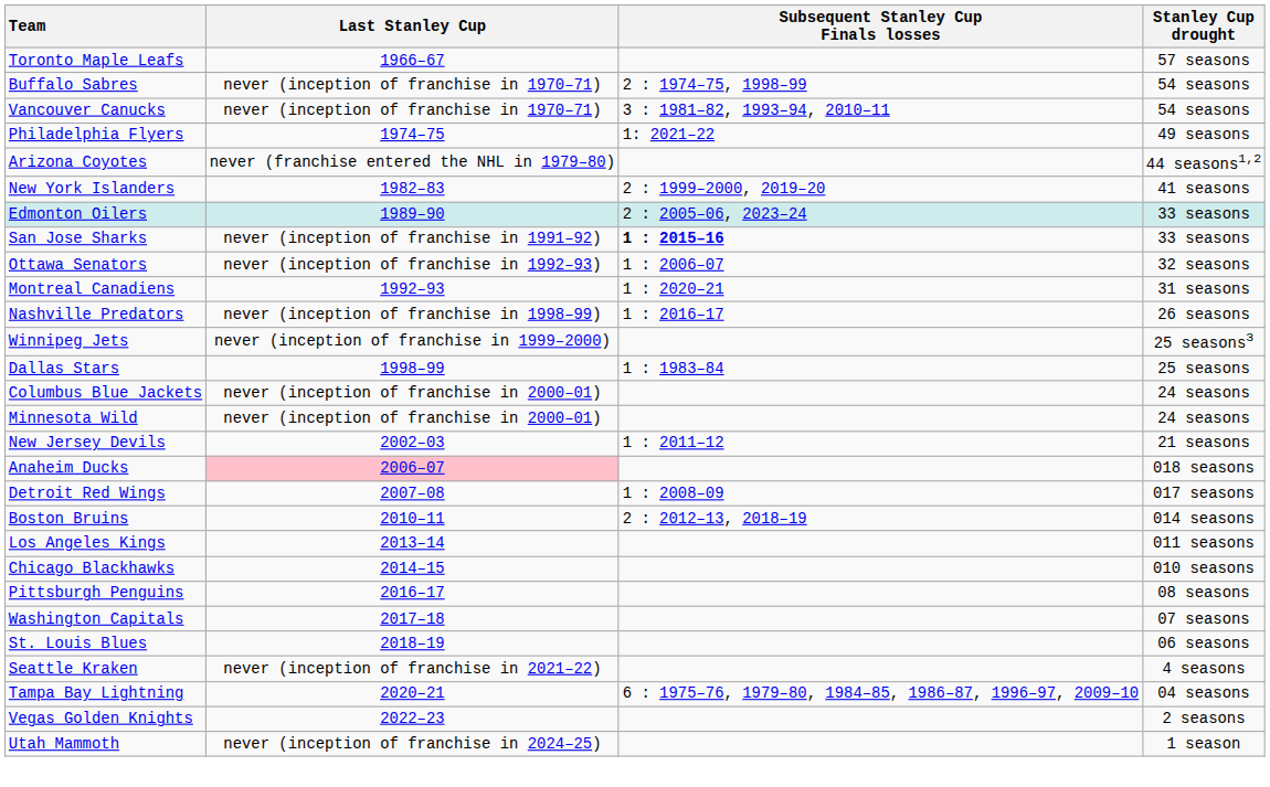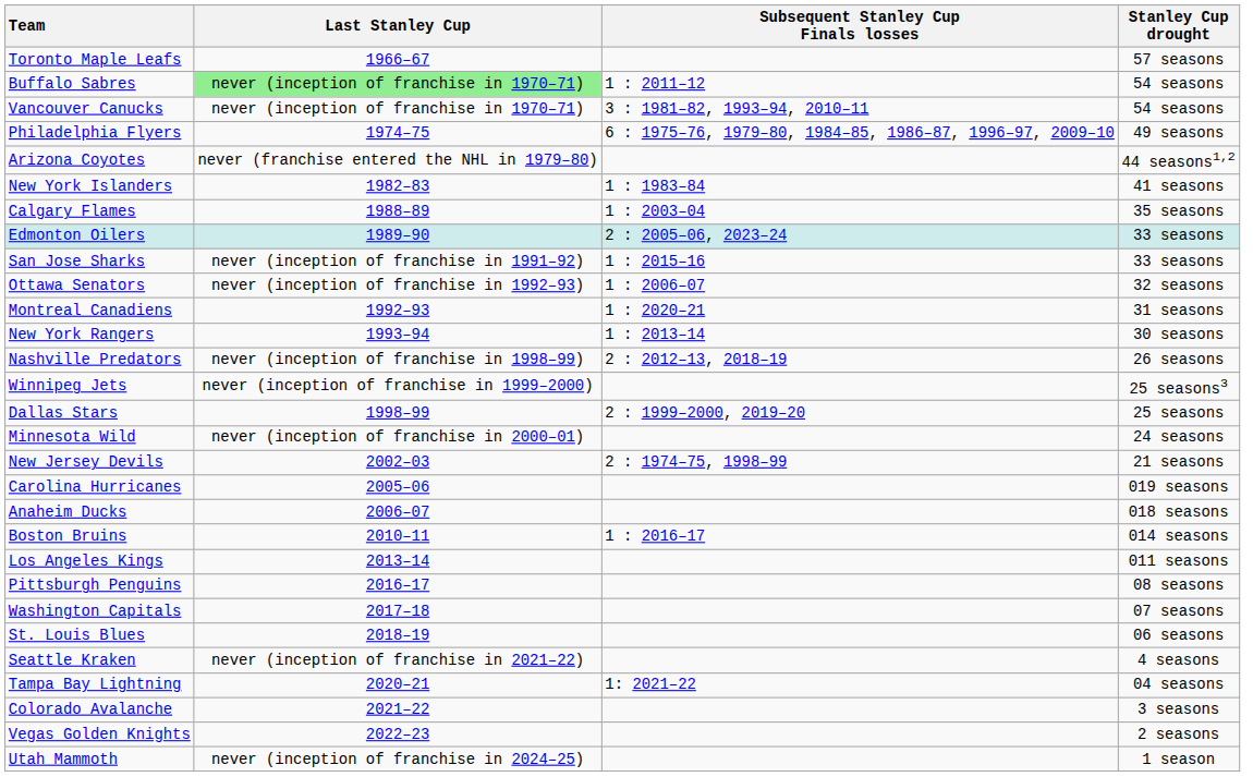 <table class="wikitable sortable" style="text-align:center">
 <tr>
 <th style="text-align:left">Team</th>
 <th>Last Stanley Cup</th>
 <th>Subsequent Stanley Cup<br>Finals losses</th>
 <th>Stanley Cup<br>drought</th>
 </tr>
 <tr>
 <td align="left"><a href='#'>Toronto Maple Leafs</a></td>
 <td><a href='#'>1966–67</a></td>
 <td align="left"></td>
 <td>57 seasons</td>
 </tr>
 <tr>
 <td align="left"><a href='#'>Buffalo Sabres</a></td>
-<td>never (inception of franchise in <a href='#'>1970–71</a>)</td>
-<td align="left">2 : <a href='#'>1974–75</a>, <a href='#'>1998–99</a></td>
+<td style="background: lightgreen;">never (inception of franchise in <a href='#'>1970–71</a>)</td>
+<td align="left">1 : <a href='#'>2011–12</a></td>
 <td>54 seasons</td>
 </tr>
 <tr>
 <td align="left"><a href='#'>Vancouver Canucks</a></td>
 <td>never (inception of franchise in <a href='#'>1970–71</a>)</td>
 <td align="left">3 : <a href='#'>1981–82</a>, <a href='#'>1993–94</a>, <a href='#'>2010–11</a></td>
 <td>54 seasons</td>
 </tr>
 <tr>
 <td align="left"><a href='#'>Philadelphia Flyers</a></td>
 <td><a href='#'>1974–75</a></td>
-<td align="left">1: <a href='#'>2021–22</a></td>
+<td align="left">6 : <a href='#'>1975–76</a>, <a href='#'>1979–80</a>, <a href='#'>1984–85</a>, <a href='#'>1986–87</a>, <a href='#'>1996–97</a>, <a href='#'>2009–10</a></td>
 <td>49 seasons</td>
 </tr>
 <tr>
 <td align="left"><a href='#'>Arizona Coyotes</a></td>
 <td>never (franchise entered the NHL in <a href='#'>1979–80</a>)</td>
 <td></td>
 <td>44 seasons<sup>1,2</sup></td>
 </tr>
 <tr>
 <td align="left"><a href='#'>New York Islanders</a></td>
 <td><a href='#'>1982–83</a></td>
-<td align="left">2 : <a href='#'>1999–2000</a>, <a href='#'>2019–20</a></td>
+<td align="left">1 : <a href='#'>1983–84</a></td>
 <td>41 seasons</td>
+</tr>
+<tr>
+<td align="left"><a href='#'>Calgary Flames</a></td>
+<td><a href='#'>1988–89</a></td>
+<td align="left">1 : <a href='#'>2003–04</a></td>
+<td>35 seasons</td>
 </tr>
 <tr style="background:#CFECEC">
 <td align="left"><a href='#'>Edmonton Oilers</a></td>
 <td><a href='#'>1989–90</a></td>
 <td align="left">2 : <a href='#'>2005–06</a>, <a href='#'>2023–24</a></td>
 <td>33 seasons</td>
 </tr>
 <tr>
 <td align="left"><a href='#'>San Jose Sharks</a></td>
 <td>never (inception of franchise in <a href='#'>1991–92</a>)</td>
-<td align="left"><strong>1 : <a href='#'>2015–16</a></strong></td>
+<td align="left">1 : <a href='#'>2015–16</a></td>
 <td>33 seasons</td>
 </tr>
 <tr>
 <td align="left"><a href='#'>Ottawa Senators</a></td>
 <td>never (inception of franchise in <a href='#'>1992–93</a>)</td>
 <td align="left">1 : <a href='#'>2006–07</a></td>
 <td>32 seasons</td>
 </tr>
 <tr>
 <td align="left"><a href='#'>Montreal Canadiens</a></td>
 <td><a href='#'>1992–93</a></td>
 <td align="left">1 : <a href='#'>2020–21</a></td>
 <td>31 seasons</td>
 </tr>
 <tr>
+<td align="left"><a href='#'>New York Rangers</a></td>
+<td><a href='#'>1993–94</a></td>
+<td align="left">1 : <a href='#'>2013–14</a></td>
+<td>30 seasons</td>
+</tr>
+<tr>
 <td align="left"><a href='#'>Nashville Predators</a></td>
 <td>never (inception of franchise in <a href='#'>1998–99</a>)</td>
-<td align="left">1 : <a href='#'>2016–17</a></td>
+<td align="left">2 : <a href='#'>2012–13</a>, <a href='#'>2018–19</a></td>
 <td>26 seasons</td>
 </tr>
 <tr>
 <td align="left"><a href='#'>Winnipeg Jets</a></td>
 <td>never (inception of franchise in <a href='#'>1999–2000</a>)</td>
 <td></td>
 <td>25 seasons<sup>3</sup></td>
 </tr>
 <tr>
 <td align="left"><a href='#'>Dallas Stars</a></td>
 <td><a href='#'>1998–99</a></td>
-<td align="left">1 : <a href='#'>1983–84</a></td>
+<td align="left">2 : <a href='#'>1999–2000</a>, <a href='#'>2019–20</a></td>
 <td>25 seasons</td>
-</tr>
-<tr>
-<td align="left"><a href='#'>Columbus Blue Jackets</a></td>
-<td>never (inception of franchise in <a href='#'>2000–01</a>)</td>
-<td></td>
-<td>24 seasons</td>
 </tr>
 <tr>
 <td align="left"><a href='#'>Minnesota Wild</a></td>
 <td>never (inception of franchise in <a href='#'>2000–01</a>)</td>
 <td></td>
 <td>24 seasons</td>
 </tr>
 <tr>
 <td align="left"><a href='#'>New Jersey Devils</a></td>
 <td><a href='#'>2002–03</a></td>
-<td align="left">1 : <a href='#'>2011–12</a></td>
+<td align="left">2 : <a href='#'>1974–75</a>, <a href='#'>1998–99</a></td>
 <td>21 seasons</td>
 </tr>
 <tr>
+<td align="left"><a href='#'>Carolina Hurricanes</a></td>
+<td><a href='#'>2005–06</a></td>
+<td></td>
+<td><span>0</span>19 seasons</td>
+</tr>
+<tr>
 <td align="left"><a href='#'>Anaheim Ducks</a></td>
-<td style="background: pink;"><a href='#'>2006–07</a></td>
+<td><a href='#'>2006–07</a></td>
 <td></td>
 <td><span>0</span>18 seasons</td>
 </tr>
 <tr>
-<td align="left"><a href='#'>Detroit Red Wings</a></td>
-<td><a href='#'>2007–08</a></td>
-<td align="left">1 : <a href='#'>2008–09</a></td>
-<td><span>0</span>17 seasons</td>
-</tr>
-<tr>
 <td align="left"><a href='#'>Boston Bruins</a></td>
 <td><a href='#'>2010–11</a></td>
-<td align="left">2 : <a href='#'>2012–13</a>, <a href='#'>2018–19</a></td>
+<td align="left">1 : <a href='#'>2016–17</a></td>
 <td><span>0</span>14 seasons</td>
 </tr>
 <tr>
 <td align="left"><a href='#'>Los Angeles Kings</a></td>
 <td><a href='#'>2013–14</a></td>
 <td></td>
 <td><span>0</span>11 seasons</td>
-</tr>
-<tr>
-<td align="left"><a href='#'>Chicago Blackhawks</a></td>
-<td><a href='#'>2014–15</a></td>
-<td></td>
-<td><span>0</span>10 seasons</td>
 </tr>
 <tr>
 <td align="left"><a href='#'>Pittsburgh Penguins</a></td>
 <td><a href='#'>2016–17</a></td>
 <td></td>
 <td><span>0</span>8 seasons</td>
 </tr>
 <tr>
 <td align="left"><a href='#'>Washington Capitals</a></td>
 <td><a href='#'>2017–18</a></td>
 <td></td>
 <td><span>0</span>7 seasons</td>
 </tr>
 <tr>
 <td align="left"><a href='#'>St. Louis Blues</a></td>
 <td><a href='#'>2018–19</a></td>
 <td></td>
 <td><span>0</span>6 seasons</td>
 </tr>
 <tr>
 <td align="left"><a href='#'>Seattle Kraken</a></td>
 <td>never (inception of franchise in <a href='#'>2021–22</a>)</td>
 <td></td>
 <td>4 seasons</td>
 </tr>
 <tr>
 <td align="left"><a href='#'>Tampa Bay Lightning</a></td>
 <td><a href='#'>2020–21</a></td>
-<td align="left">6 : <a href='#'>1975–76</a>, <a href='#'>1979–80</a>, <a href='#'>1984–85</a>, <a href='#'>1986–87</a>, <a href='#'>1996–97</a>, <a href='#'>2009–10</a></td>
+<td align="left">1: <a href='#'>2021–22</a></td>
 <td><span>0</span>4 seasons</td>
+</tr>
+<tr>
+<td align="left"><a href='#'>Colorado Avalanche</a></td>
+<td><a href='#'>2021–22</a></td>
+<td></td>
+<td>3 seasons</td>
 </tr>
 <tr>
 <td align="left"><a href='#'>Vegas Golden Knights</a></td>
 <td><a href='#'>2022–23</a></td>
 <td></td>
 <td>2 seasons</td>
 </tr>
 <tr>
 <td align="left"><a href='#'>Utah Mammoth</a></td>
 <td>never (inception of franchise in <a href='#'>2024–25</a>)</td>
 <td></td>
 <td>1 season</td>
 </tr>
 </table>
